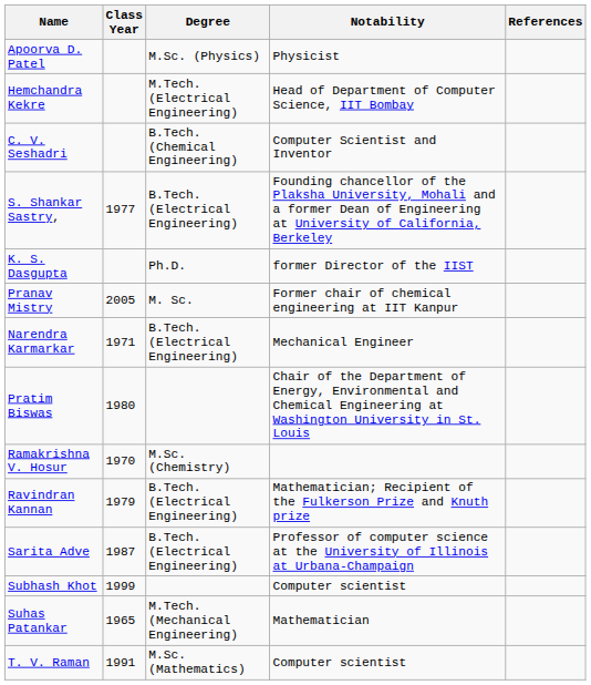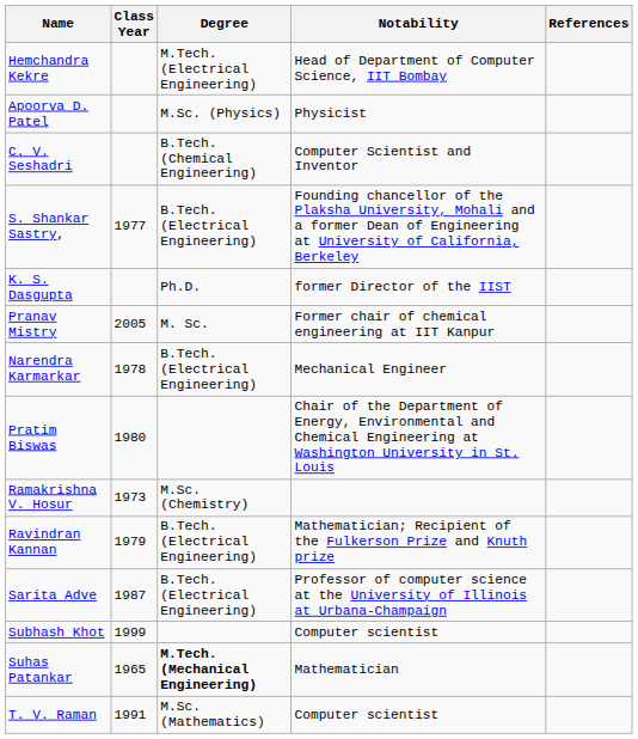 <table class="wikitable sortable">
 <tr>
 <th>Name</th>
 <th>Class<br>Year</th>
 <th>Degree</th>
 <th class="unsortable">Notability</th>
 <th class="unsortable">References</th>
 </tr>
 <tr>
+<td><a href='#'>Hemchandra Kekre</a></td>
+<td></td>
+<td>M.Tech. (Electrical Engineering)</td>
+<td>Head of Department of Computer Science, <a href='#'>IIT Bombay</a></td>
+<td></td>
+</tr>
+<tr>
 <td><a href='#'>Apoorva D. Patel</a></td>
 <td></td>
 <td>M.Sc. (Physics)</td>
 <td>Physicist</td>
-<td></td>
-</tr>
-<tr>
-<td><a href='#'>Hemchandra Kekre</a></td>
-<td></td>
-<td>M.Tech. (Electrical Engineering)</td>
-<td>Head of Department of Computer Science, <a href='#'>IIT Bombay</a></td>
 <td></td>
 </tr>
 <tr>
 <td><a href='#'>C. V. Seshadri</a></td>
 <td></td>
 <td>B.Tech. (Chemical Engineering)</td>
 <td>Computer Scientist and Inventor</td>
 <td></td>
 </tr>
 <tr>
 <td><a href='#'>S. Shankar Sastry</a>,</td>
 <td>1977</td>
 <td>B.Tech. (Electrical Engineering)</td>
 <td>Founding chancellor of the <a href='#'>Plaksha University, Mohali</a> and a former Dean of Engineering at <a href='#'>University of California, Berkeley</a></td>
 <td></td>
 </tr>
 <tr>
 <td><a href='#'>K. S. Dasgupta</a></td>
 <td></td>
 <td>Ph.D.</td>
 <td>former Director of the <a href='#'>IIST</a></td>
 <td></td>
 </tr>
 <tr>
 <td><a href='#'>Pranav Mistry</a></td>
 <td>2005</td>
 <td>M. Sc.</td>
 <td>Former chair of chemical engineering at IIT Kanpur</td>
 <td></td>
 </tr>
 <tr>
 <td><a href='#'>Narendra Karmarkar</a></td>
-<td>1971</td>
+<td>1978</td>
 <td>B.Tech. (Electrical Engineering)</td>
 <td>Mechanical Engineer</td>
 <td></td>
 </tr>
 <tr>
 <td><a href='#'>Pratim Biswas</a></td>
 <td>1980</td>
 <td></td>
 <td>Chair of the Department of Energy, Environmental and Chemical Engineering at <a href='#'>Washington University in St. Louis</a></td>
 <td></td>
 </tr>
 <tr>
 <td><a href='#'>Ramakrishna V. Hosur</a></td>
-<td>1970</td>
+<td>1973</td>
 <td>M.Sc. (Chemistry)</td>
 <td></td>
 <td></td>
 </tr>
 <tr>
 <td><a href='#'>Ravindran Kannan</a></td>
 <td>1979</td>
 <td>B.Tech. (Electrical Engineering)</td>
 <td>Mathematician; Recipient of the <a href='#'>Fulkerson Prize</a> and <a href='#'>Knuth prize</a></td>
 <td></td>
 </tr>
 <tr>
 <td><a href='#'>Sarita Adve</a></td>
 <td>1987</td>
 <td>B.Tech. (Electrical Engineering)</td>
 <td>Professor of computer science at the <a href='#'>University of Illinois at Urbana-Champaign</a></td>
 <td></td>
 </tr>
 <tr>
 <td><a href='#'>Subhash Khot</a></td>
 <td>1999</td>
 <td></td>
 <td>Computer scientist</td>
 <td></td>
 </tr>
 <tr>
 <td><a href='#'>Suhas Patankar</a></td>
 <td>1965</td>
-<td>M.Tech. (Mechanical Engineering)</td>
+<td><strong>M.Tech. (Mechanical Engineering)</strong></td>
 <td>Mathematician</td>
 <td></td>
 </tr>
 <tr>
 <td><a href='#'>T. V. Raman</a></td>
 <td>1991</td>
 <td>M.Sc. (Mathematics)</td>
 <td>Computer scientist</td>
 <td></td>
 </tr>
 </table>
